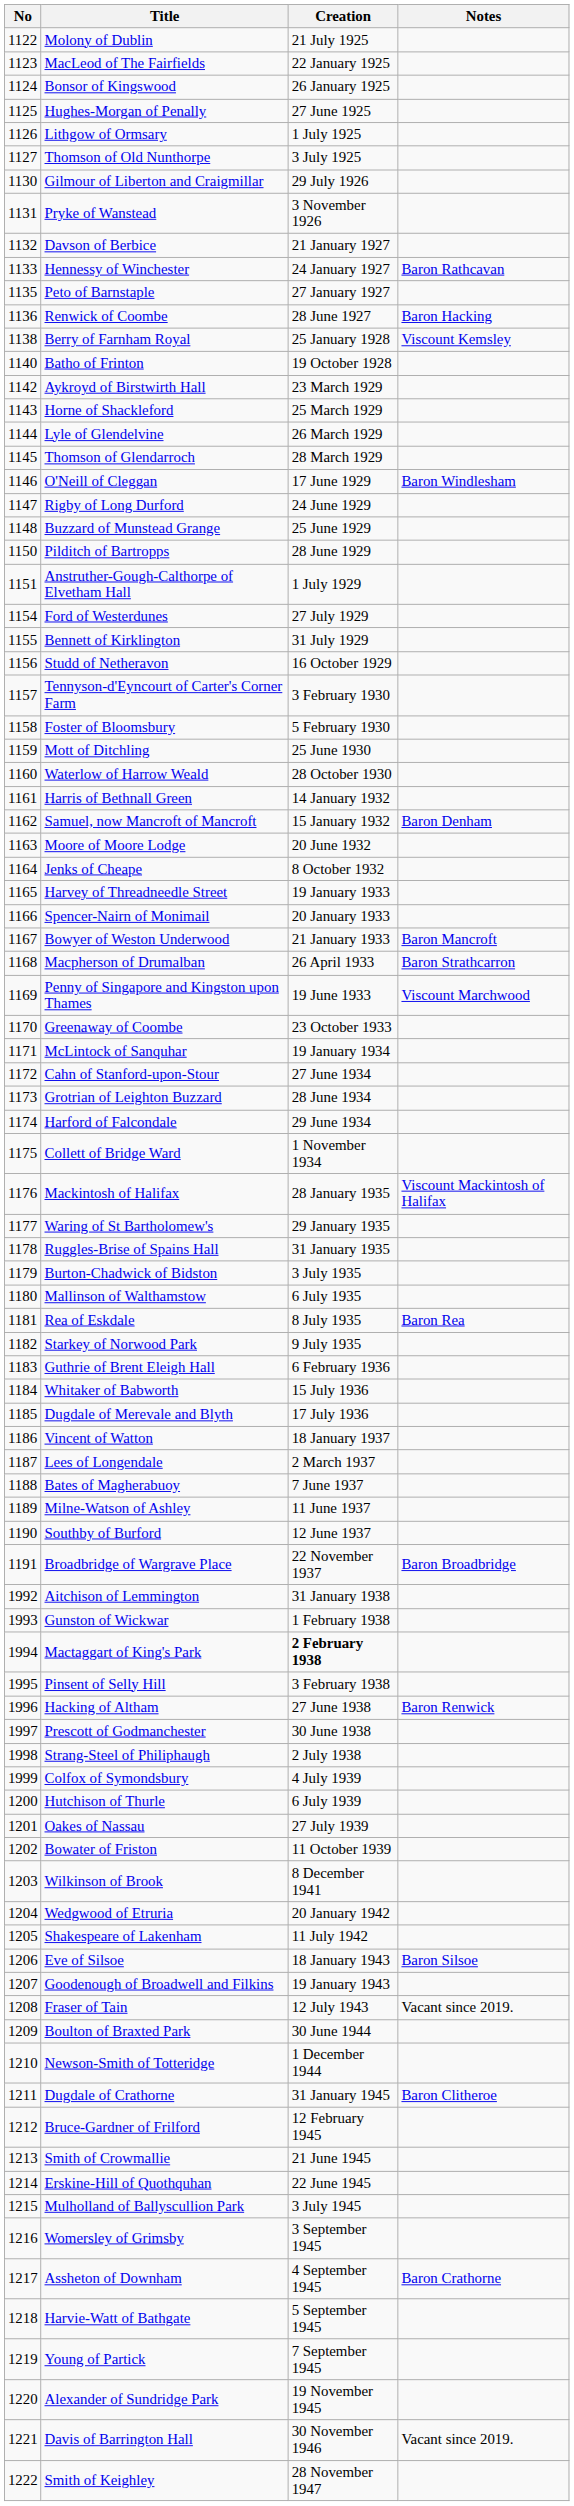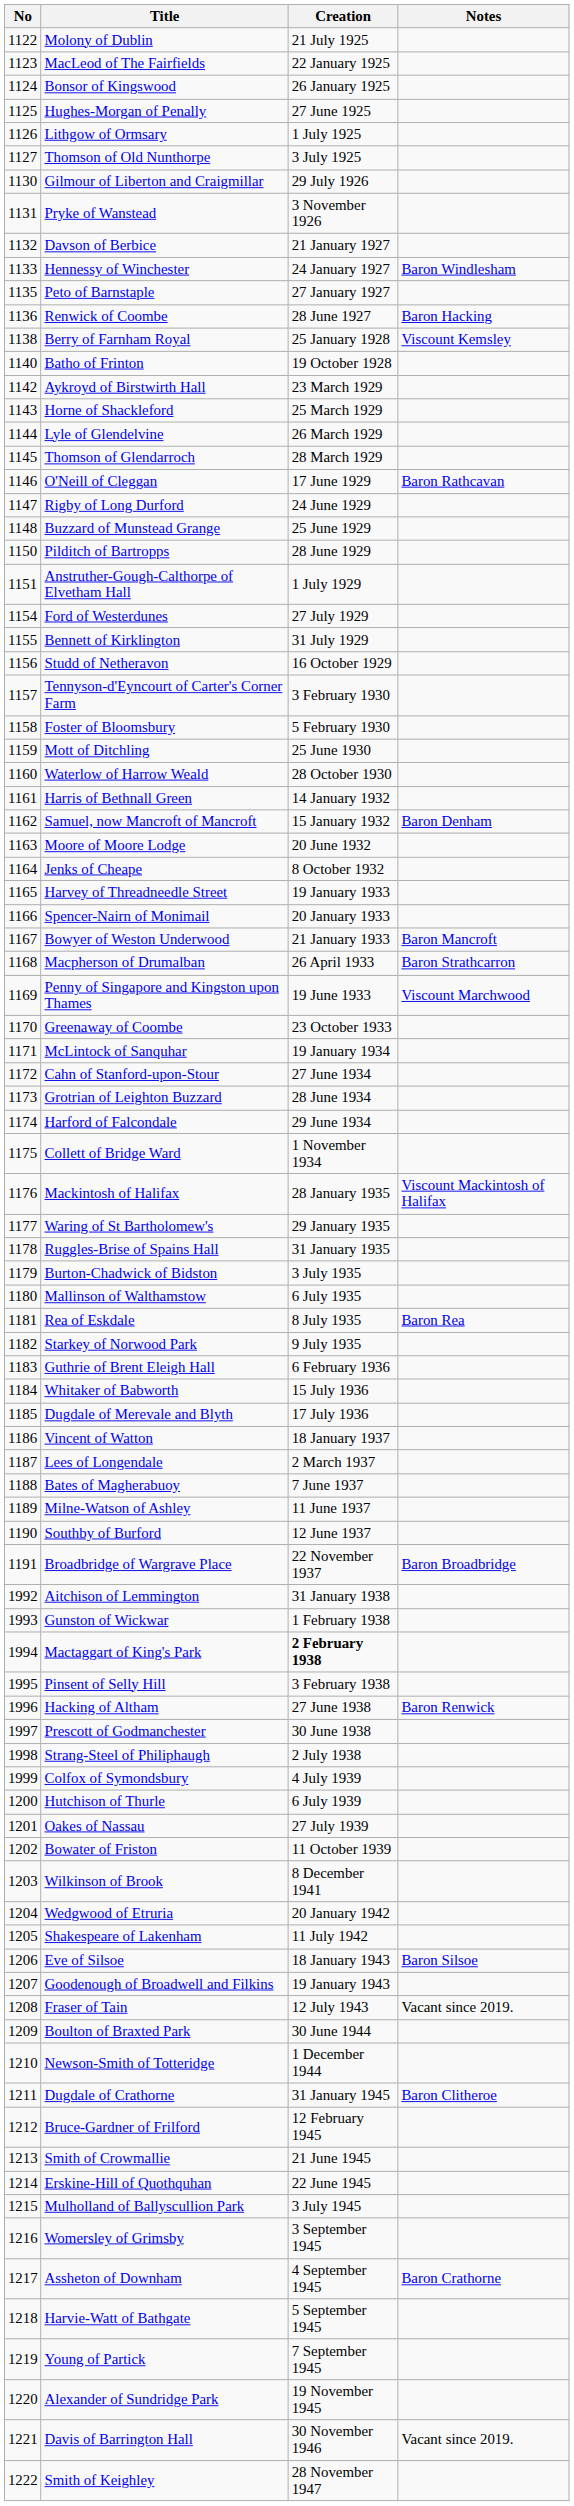 <table class="wikitable">
 <tr>
 <th>No</th>
 <th>Title</th>
 <th>Creation</th>
 <th>Notes</th>
 </tr>
 <tr>
 <td>1122</td>
 <td><a href='#'>Molony of Dublin</a></td>
 <td>21 July 1925</td>
 <td></td>
 </tr>
 <tr>
 <td>1123</td>
 <td><a href='#'>MacLeod of The Fairfields</a></td>
 <td>22 January 1925</td>
 <td></td>
 </tr>
 <tr>
 <td>1124</td>
 <td><a href='#'>Bonsor of Kingswood</a></td>
 <td>26 January 1925</td>
 <td></td>
 </tr>
 <tr>
 <td>1125</td>
 <td><a href='#'>Hughes-Morgan of Penally</a></td>
 <td>27 June 1925</td>
 <td></td>
 </tr>
 <tr>
 <td>1126</td>
 <td><a href='#'>Lithgow of Ormsary</a></td>
 <td>1 July 1925</td>
 <td></td>
 </tr>
 <tr>
 <td>1127</td>
 <td><a href='#'>Thomson of Old Nunthorpe</a></td>
 <td>3 July 1925</td>
 <td></td>
 </tr>
 <tr>
 <td>1130</td>
 <td><a href='#'>Gilmour of Liberton and Craigmillar</a></td>
 <td>29 July 1926</td>
 <td></td>
 </tr>
 <tr>
 <td>1131</td>
 <td><a href='#'>Pryke of Wanstead</a></td>
 <td>3 November 1926</td>
 <td></td>
 </tr>
 <tr>
 <td>1132</td>
 <td><a href='#'>Davson of Berbice</a></td>
 <td>21 January 1927</td>
 <td></td>
 </tr>
 <tr>
 <td>1133</td>
 <td><a href='#'>Hennessy of Winchester</a></td>
 <td>24 January 1927</td>
-<td><a href='#'>Baron Rathcavan</a></td>
+<td><a href='#'>Baron Windlesham</a></td>
 </tr>
 <tr>
 <td>1135</td>
 <td><a href='#'>Peto of Barnstaple</a></td>
 <td>27 January 1927</td>
 <td></td>
 </tr>
 <tr>
 <td>1136</td>
 <td><a href='#'>Renwick of Coombe</a></td>
 <td>28 June 1927</td>
 <td><a href='#'>Baron Hacking</a></td>
 </tr>
 <tr>
 <td>1138</td>
 <td><a href='#'>Berry of Farnham Royal</a></td>
 <td>25 January 1928</td>
 <td><a href='#'>Viscount Kemsley</a></td>
 </tr>
 <tr>
 <td>1140</td>
 <td><a href='#'>Batho of Frinton</a></td>
 <td>19 October 1928</td>
 <td></td>
 </tr>
 <tr>
 <td>1142</td>
 <td><a href='#'>Aykroyd of Birstwirth Hall</a></td>
 <td>23 March 1929</td>
 <td></td>
 </tr>
 <tr>
 <td>1143</td>
 <td><a href='#'>Horne of Shackleford</a></td>
 <td>25 March 1929</td>
 <td></td>
 </tr>
 <tr>
 <td>1144</td>
 <td><a href='#'>Lyle of Glendelvine</a></td>
 <td>26 March 1929</td>
 <td></td>
 </tr>
 <tr>
 <td>1145</td>
 <td><a href='#'>Thomson of Glendarroch</a></td>
 <td>28 March 1929</td>
 <td></td>
 </tr>
 <tr>
 <td>1146</td>
 <td><a href='#'>O'Neill of Cleggan</a></td>
 <td>17 June 1929</td>
-<td><a href='#'>Baron Windlesham</a></td>
+<td><a href='#'>Baron Rathcavan</a></td>
 </tr>
 <tr>
 <td>1147</td>
 <td><a href='#'>Rigby of Long Durford</a></td>
 <td>24 June 1929</td>
 <td></td>
 </tr>
 <tr>
 <td>1148</td>
 <td><a href='#'>Buzzard of Munstead Grange</a></td>
 <td>25 June 1929</td>
 <td></td>
 </tr>
 <tr>
 <td>1150</td>
 <td><a href='#'>Pilditch of Bartropps</a></td>
 <td>28 June 1929</td>
 <td></td>
 </tr>
 <tr>
 <td>1151</td>
 <td><a href='#'>Anstruther-Gough-Calthorpe of Elvetham Hall</a></td>
 <td>1 July 1929</td>
 <td></td>
 </tr>
 <tr>
 <td>1154</td>
 <td><a href='#'>Ford of Westerdunes</a></td>
 <td>27 July 1929</td>
 <td></td>
 </tr>
 <tr>
 <td>1155</td>
 <td><a href='#'>Bennett of Kirklington</a></td>
 <td>31 July 1929</td>
 <td></td>
 </tr>
 <tr>
 <td>1156</td>
 <td><a href='#'>Studd of Netheravon</a></td>
 <td>16 October 1929</td>
 <td></td>
 </tr>
 <tr>
 <td>1157</td>
 <td><a href='#'>Tennyson-d'Eyncourt of Carter's Corner Farm</a></td>
 <td>3 February 1930</td>
 <td></td>
 </tr>
 <tr>
 <td>1158</td>
 <td><a href='#'>Foster of Bloomsbury</a></td>
 <td>5 February 1930</td>
 <td></td>
 </tr>
 <tr>
 <td>1159</td>
 <td><a href='#'>Mott of Ditchling</a></td>
 <td>25 June 1930</td>
 <td></td>
 </tr>
 <tr>
 <td>1160</td>
 <td><a href='#'>Waterlow of Harrow Weald</a></td>
 <td>28 October 1930</td>
 <td></td>
 </tr>
 <tr>
 <td>1161</td>
 <td><a href='#'>Harris of Bethnall Green</a></td>
 <td>14 January 1932</td>
 <td></td>
 </tr>
 <tr>
 <td>1162</td>
 <td><a href='#'>Samuel, now Mancroft of Mancroft</a></td>
 <td>15 January 1932</td>
 <td><a href='#'>Baron Denham</a></td>
 </tr>
 <tr>
 <td>1163</td>
 <td><a href='#'>Moore of Moore Lodge</a></td>
 <td>20 June 1932</td>
 <td></td>
 </tr>
 <tr>
 <td>1164</td>
 <td><a href='#'>Jenks of Cheape</a></td>
 <td>8 October 1932</td>
 <td></td>
 </tr>
 <tr>
 <td>1165</td>
 <td><a href='#'>Harvey of Threadneedle Street</a></td>
 <td>19 January 1933</td>
 <td></td>
 </tr>
 <tr>
 <td>1166</td>
 <td><a href='#'>Spencer-Nairn of Monimail</a></td>
 <td>20 January 1933</td>
 <td></td>
 </tr>
 <tr>
 <td>1167</td>
 <td><a href='#'>Bowyer of Weston Underwood</a></td>
 <td>21 January 1933</td>
 <td><a href='#'>Baron Mancroft</a></td>
 </tr>
 <tr>
 <td>1168</td>
 <td><a href='#'>Macpherson of Drumalban</a></td>
 <td>26 April 1933</td>
 <td><a href='#'>Baron Strathcarron</a></td>
 </tr>
 <tr>
 <td>1169</td>
 <td><a href='#'>Penny of Singapore and Kingston upon Thames</a></td>
 <td>19 June 1933</td>
 <td><a href='#'>Viscount Marchwood</a></td>
 </tr>
 <tr>
 <td>1170</td>
 <td><a href='#'>Greenaway of Coombe</a></td>
 <td>23 October 1933</td>
 <td></td>
 </tr>
 <tr>
 <td>1171</td>
 <td><a href='#'>McLintock of Sanquhar</a></td>
 <td>19 January 1934</td>
 <td></td>
 </tr>
 <tr>
 <td>1172</td>
 <td><a href='#'>Cahn of Stanford-upon-Stour</a></td>
 <td>27 June 1934</td>
 <td></td>
 </tr>
 <tr>
 <td>1173</td>
 <td><a href='#'>Grotrian of Leighton Buzzard</a></td>
 <td>28 June 1934</td>
 <td></td>
 </tr>
 <tr>
 <td>1174</td>
 <td><a href='#'>Harford of Falcondale</a></td>
 <td>29 June 1934</td>
 <td></td>
 </tr>
 <tr>
 <td>1175</td>
 <td><a href='#'>Collett of Bridge Ward</a></td>
 <td>1 November 1934</td>
 <td></td>
 </tr>
 <tr>
 <td>1176</td>
 <td><a href='#'>Mackintosh of Halifax</a></td>
 <td>28 January 1935</td>
 <td><a href='#'>Viscount Mackintosh of Halifax</a></td>
 </tr>
 <tr>
 <td>1177</td>
 <td><a href='#'>Waring of St Bartholomew's</a></td>
 <td>29 January 1935</td>
 <td></td>
 </tr>
 <tr>
 <td>1178</td>
 <td><a href='#'>Ruggles-Brise of Spains Hall</a></td>
 <td>31 January 1935</td>
 <td></td>
 </tr>
 <tr>
 <td>1179</td>
 <td><a href='#'>Burton-Chadwick of Bidston</a></td>
 <td>3 July 1935</td>
 <td></td>
 </tr>
 <tr>
 <td>1180</td>
 <td><a href='#'>Mallinson of Walthamstow</a></td>
 <td>6 July 1935</td>
 <td></td>
 </tr>
 <tr>
 <td>1181</td>
 <td><a href='#'>Rea of Eskdale</a></td>
 <td>8 July 1935</td>
 <td><a href='#'>Baron Rea</a></td>
 </tr>
 <tr>
 <td>1182</td>
 <td><a href='#'>Starkey of Norwood Park</a></td>
 <td>9 July 1935</td>
 <td></td>
 </tr>
 <tr>
 <td>1183</td>
 <td><a href='#'>Guthrie of Brent Eleigh Hall</a></td>
 <td>6 February 1936</td>
 <td></td>
 </tr>
 <tr>
 <td>1184</td>
 <td><a href='#'>Whitaker of Babworth</a></td>
 <td>15 July 1936</td>
 <td></td>
 </tr>
 <tr>
 <td>1185</td>
 <td><a href='#'>Dugdale of Merevale and Blyth</a></td>
 <td>17 July 1936</td>
 <td></td>
 </tr>
 <tr>
 <td>1186</td>
 <td><a href='#'>Vincent of Watton</a></td>
 <td>18 January 1937</td>
 <td></td>
 </tr>
 <tr>
 <td>1187</td>
 <td><a href='#'>Lees of Longendale</a></td>
 <td>2 March 1937</td>
 <td></td>
 </tr>
 <tr>
 <td>1188</td>
 <td><a href='#'>Bates of Magherabuoy</a></td>
 <td>7 June 1937</td>
 <td></td>
 </tr>
 <tr>
 <td>1189</td>
 <td><a href='#'>Milne-Watson of Ashley</a></td>
 <td>11 June 1937</td>
 <td></td>
 </tr>
 <tr>
 <td>1190</td>
 <td><a href='#'>Southby of Burford</a></td>
 <td>12 June 1937</td>
 <td></td>
 </tr>
 <tr>
 <td>1191</td>
 <td><a href='#'>Broadbridge of Wargrave Place</a></td>
 <td>22 November 1937</td>
 <td><a href='#'>Baron Broadbridge</a></td>
 </tr>
 <tr>
 <td>1992</td>
 <td><a href='#'>Aitchison of Lemmington</a></td>
 <td>31 January 1938</td>
 <td></td>
 </tr>
 <tr>
 <td>1993</td>
 <td><a href='#'>Gunston of Wickwar</a></td>
 <td>1 February 1938</td>
 <td></td>
 </tr>
 <tr>
 <td>1994</td>
 <td><a href='#'>Mactaggart of King's Park</a></td>
 <td><strong>2 February 1938</strong></td>
 <td></td>
 </tr>
 <tr>
 <td>1995</td>
 <td><a href='#'>Pinsent of Selly Hill</a></td>
 <td>3 February 1938</td>
 <td></td>
 </tr>
 <tr>
 <td>1996</td>
 <td><a href='#'>Hacking of Altham</a></td>
 <td>27 June 1938</td>
 <td><a href='#'>Baron Renwick</a></td>
 </tr>
 <tr>
 <td>1997</td>
 <td><a href='#'>Prescott of Godmanchester</a></td>
 <td>30 June 1938</td>
 <td></td>
 </tr>
 <tr>
 <td>1998</td>
 <td><a href='#'>Strang-Steel of Philiphaugh</a></td>
 <td>2 July 1938</td>
 <td></td>
 </tr>
 <tr>
 <td>1999</td>
 <td><a href='#'>Colfox of Symondsbury</a></td>
 <td>4 July 1939</td>
 <td></td>
 </tr>
 <tr>
 <td>1200</td>
 <td><a href='#'>Hutchison of Thurle</a></td>
 <td>6 July 1939</td>
 <td></td>
 </tr>
 <tr>
 <td>1201</td>
 <td><a href='#'>Oakes of Nassau</a></td>
 <td>27 July 1939</td>
 <td></td>
 </tr>
 <tr>
 <td>1202</td>
 <td><a href='#'>Bowater of Friston</a></td>
 <td>11 October 1939</td>
 <td></td>
 </tr>
 <tr>
 <td>1203</td>
 <td><a href='#'>Wilkinson of Brook</a></td>
 <td>8 December 1941</td>
 <td></td>
 </tr>
 <tr>
 <td>1204</td>
 <td><a href='#'>Wedgwood of Etruria</a></td>
 <td>20 January 1942</td>
 <td></td>
 </tr>
 <tr>
 <td>1205</td>
 <td><a href='#'>Shakespeare of Lakenham</a></td>
 <td>11 July 1942</td>
 <td></td>
 </tr>
 <tr>
 <td>1206</td>
 <td><a href='#'>Eve of Silsoe</a></td>
 <td>18 January 1943</td>
 <td><a href='#'>Baron Silsoe</a></td>
 </tr>
 <tr>
 <td>1207</td>
 <td><a href='#'>Goodenough of Broadwell and Filkins</a></td>
 <td>19 January 1943</td>
 <td></td>
 </tr>
 <tr>
 <td>1208</td>
 <td><a href='#'>Fraser of Tain</a></td>
 <td>12 July 1943</td>
 <td>Vacant since 2019.</td>
 </tr>
 <tr>
 <td>1209</td>
 <td><a href='#'>Boulton of Braxted Park</a></td>
 <td>30 June 1944</td>
 <td></td>
 </tr>
 <tr>
 <td>1210</td>
 <td><a href='#'>Newson-Smith of Totteridge</a></td>
 <td>1 December 1944</td>
 <td></td>
 </tr>
 <tr>
 <td>1211</td>
 <td><a href='#'>Dugdale of Crathorne</a></td>
 <td>31 January 1945</td>
 <td><a href='#'>Baron Clitheroe</a></td>
 </tr>
 <tr>
 <td>1212</td>
 <td><a href='#'>Bruce-Gardner of Frilford</a></td>
 <td>12 February 1945</td>
 <td></td>
 </tr>
 <tr>
 <td>1213</td>
 <td><a href='#'>Smith of Crowmallie</a></td>
 <td>21 June 1945</td>
 <td></td>
 </tr>
 <tr>
 <td>1214</td>
 <td><a href='#'>Erskine-Hill of Quothquhan</a></td>
 <td>22 June 1945</td>
 <td></td>
 </tr>
 <tr>
 <td>1215</td>
 <td><a href='#'>Mulholland of Ballyscullion Park</a></td>
 <td>3 July 1945</td>
 <td></td>
 </tr>
 <tr>
 <td>1216</td>
 <td><a href='#'>Womersley of Grimsby</a></td>
 <td>3 September 1945</td>
 <td></td>
 </tr>
 <tr>
 <td>1217</td>
 <td><a href='#'>Assheton of Downham</a></td>
 <td>4 September 1945</td>
 <td><a href='#'>Baron Crathorne</a></td>
 </tr>
 <tr>
 <td>1218</td>
 <td><a href='#'>Harvie-Watt of Bathgate</a></td>
 <td>5 September 1945</td>
 <td></td>
 </tr>
 <tr>
 <td>1219</td>
 <td><a href='#'>Young of Partick</a></td>
 <td>7 September 1945</td>
 <td></td>
 </tr>
 <tr>
 <td>1220</td>
 <td><a href='#'>Alexander of Sundridge Park</a></td>
 <td>19 November 1945</td>
 <td></td>
 </tr>
 <tr>
 <td>1221</td>
 <td><a href='#'>Davis of Barrington Hall</a></td>
 <td>30 November 1946</td>
 <td>Vacant since 2019.</td>
 </tr>
 <tr>
 <td>1222</td>
 <td><a href='#'>Smith of Keighley</a></td>
 <td>28 November 1947</td>
 <td></td>
 </tr>
 </table>
